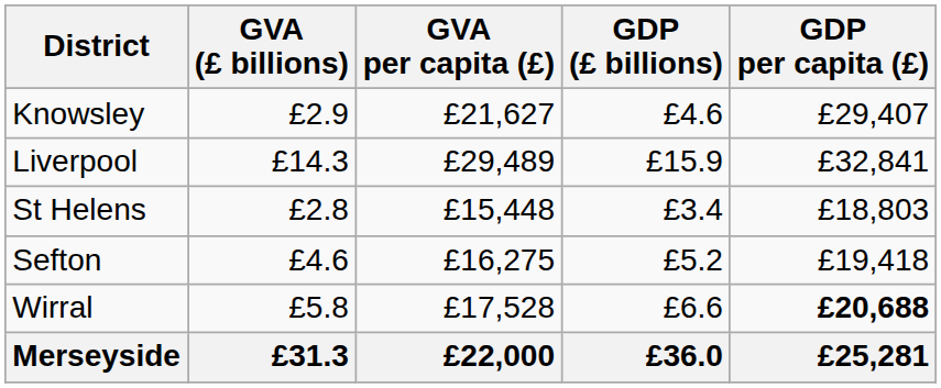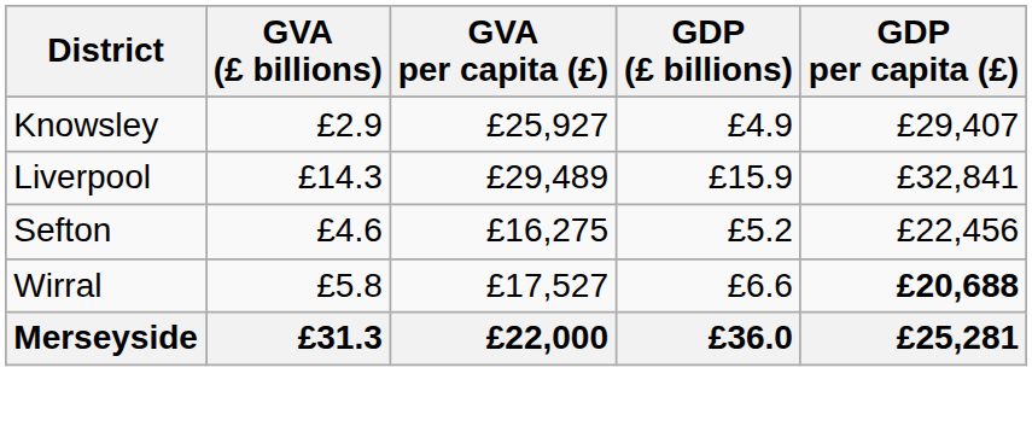 <table class="wikitable sortable" style="text-align:right;">
 <tr style="text-align:left;">
 <th>District</th>
 <th>GVA <br>(£ billions)</th>
 <th>GVA <br>per capita (£)</th>
 <th>GDP <br>(£ billions)</th>
 <th>GDP <br>per capita (£)</th>
 </tr>
 <tr>
 <td style="text-align:left;">Knowsley</td>
 <td>£2.9</td>
-<td>£21,627</td>
-<td>£4.6</td>
+<td>£25,927</td>
+<td>£4.9</td>
 <td>£29,407</td>
 </tr>
 <tr>
 <td style="text-align:left;">Liverpool</td>
 <td>£14.3</td>
 <td>£29,489</td>
 <td>£15.9</td>
 <td>£32,841</td>
 </tr>
 <tr>
-<td style="text-align:left;">St Helens</td>
-<td>£2.8</td>
-<td>£15,448</td>
-<td>£3.4</td>
-<td>£18,803</td>
-</tr>
-<tr>
 <td style="text-align:left;">Sefton</td>
 <td>£4.6</td>
 <td>£16,275</td>
 <td>£5.2</td>
-<td>£19,418</td>
+<td>£22,456</td>
 </tr>
 <tr>
 <td style="text-align:left;">Wirral</td>
 <td>£5.8</td>
-<td>£17,528</td>
+<td>£17,527</td>
 <td>£6.6</td>
 <td><strong>£20,688</strong></td>
 </tr>
 <tr>
 <th style="text-align:left;">Merseyside</th>
 <th style="text-align:right;">£31.3</th>
 <th style="text-align:right;">£22,000</th>
 <th style="text-align:right;">£36.0</th>
 <th style="text-align:right;">£25,281</th>
 </tr>
 </table>
